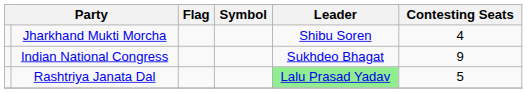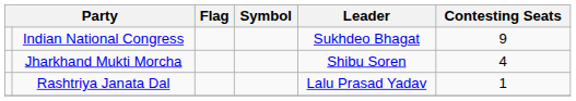 <table class="wikitable " width="50%" style="text-align:center">
 <tr>
 <th colspan="2">Party</th>
 <th>Flag</th>
 <th>Symbol</th>
 <th>Leader</th>
 <th>Contesting Seats</th>
+</tr>
+<tr>
+<td></td>
+<td><a href='#'>Indian National Congress</a></td>
+<td></td>
+<td></td>
+<td><a href='#'>Sukhdeo Bhagat</a></td>
+<td>9</td>
 </tr>
 <tr>
 <td></td>
 <td><a href='#'>Jharkhand Mukti Morcha</a></td>
 <td></td>
 <td></td>
 <td><a href='#'>Shibu Soren</a></td>
 <td>4</td>
 </tr>
 <tr>
 <td></td>
-<td><a href='#'>Indian National Congress</a></td>
-<td></td>
-<td></td>
-<td><a href='#'>Sukhdeo Bhagat</a></td>
-<td>9</td>
-</tr>
-<tr>
-<td></td>
 <td><a href='#'>Rashtriya Janata Dal</a></td>
 <td></td>
 <td></td>
-<td style="background: lightgreen;"><a href='#'>Lalu Prasad Yadav</a></td>
-<td>5</td>
+<td><a href='#'>Lalu Prasad Yadav</a></td>
+<td>1</td>
 </tr>
 <tr>
 </tr>
 </table>
